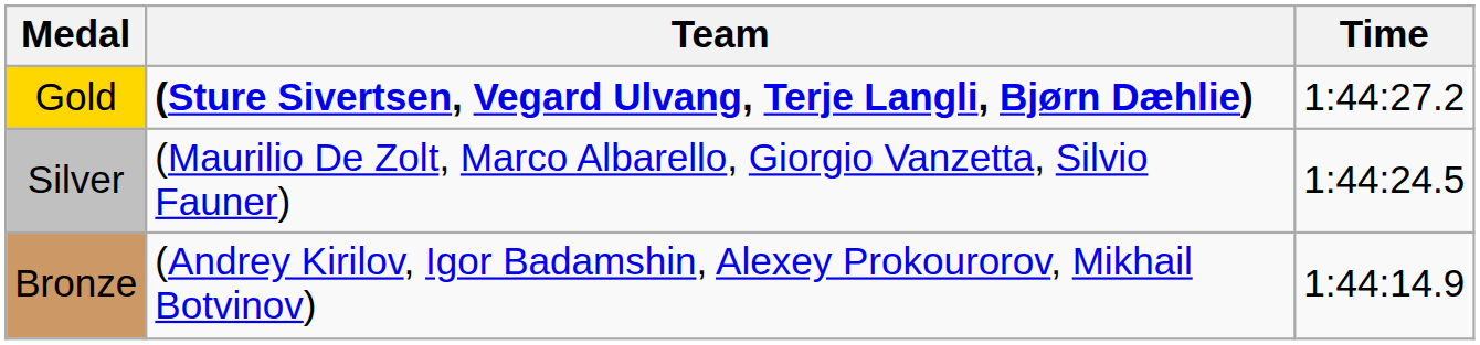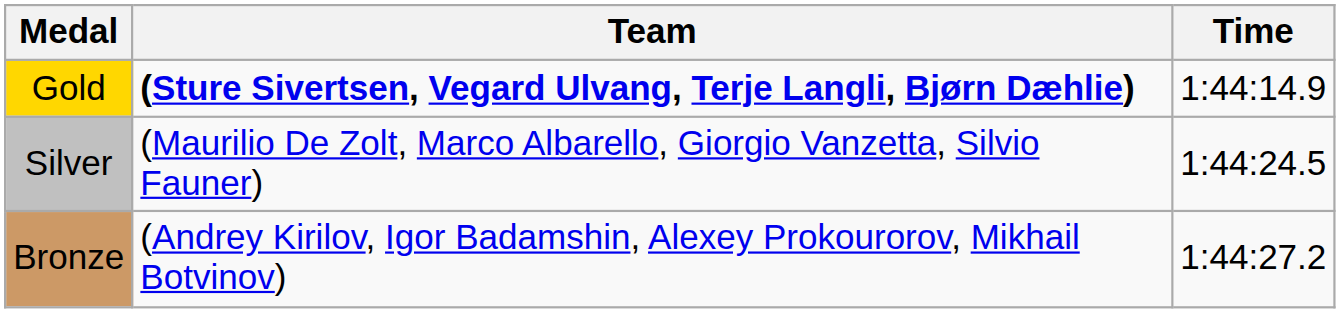 <table class="wikitable">
 <tr>
 <th>Medal</th>
 <th>Team</th>
 <th>Time</th>
 </tr>
 <tr>
 <td style="text-align:center;background-color:gold;">Gold</td>
 <td><strong> (<a href='#'>Sture Sivertsen</a>, <a href='#'>Vegard Ulvang</a>, <a href='#'>Terje Langli</a>, <a href='#'>Bjørn Dæhlie</a>)</strong></td>
-<td>1:44:27.2</td>
+<td>1:44:14.9</td>
 </tr>
 <tr>
 <td style="text-align:center;background-color:silver;">Silver</td>
 <td> (<a href='#'>Maurilio De Zolt</a>, <a href='#'>Marco Albarello</a>, <a href='#'>Giorgio Vanzetta</a>, <a href='#'>Silvio Fauner</a>)</td>
 <td>1:44:24.5</td>
 </tr>
 <tr>
 <td style="text-align:center;background-color:#CC9966;">Bronze</td>
 <td> (<a href='#'>Andrey Kirilov</a>, <a href='#'>Igor Badamshin</a>, <a href='#'>Alexey Prokourorov</a>, <a href='#'>Mikhail Botvinov</a>)</td>
-<td>1:44:14.9</td>
+<td>1:44:27.2</td>
 </tr>
 </table>
